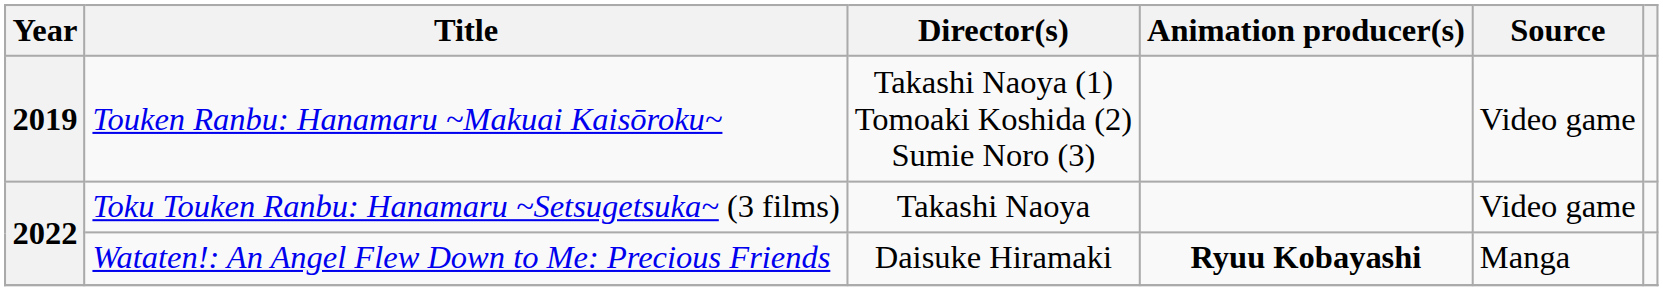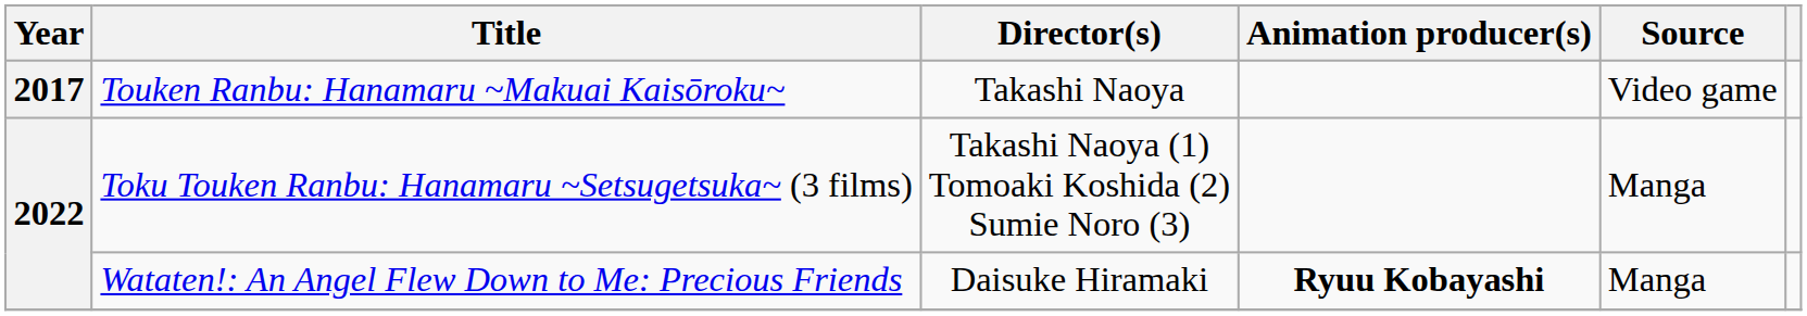 <table class="wikitable sortable plainrowheaders">
 <tr>
 <th scope="col" class="unsortable" width=10>Year</th>
 <th scope="col">Title</th>
 <th scope="col">Director(s)</th>
 <th scope="col">Animation producer(s)</th>
 <th scope="col">Source</th>
 <th scope="col" class="unsortable"></th>
 </tr>
 <tr>
-<th scope="row">2019</th>
+<th scope="row">2017</th>
 <td><em><a href='#'>Touken Ranbu: Hanamaru ~Makuai Kaisōroku~</a></em></td>
-<td style=text-align:center>Takashi Naoya (1)<br> Tomoaki Koshida (2)<br> Sumie Noro (3)</td>
+<td style=text-align:center>Takashi Naoya</td>
 <td></td>
 <td>Video game</td>
 <td></td>
 </tr>
 <tr>
 <th scope="row" rowspan="2">2022</th>
 <td><em><a href='#'>Toku Touken Ranbu: Hanamaru ~Setsugetsuka~</a></em> (3 films)</td>
-<td style=text-align:center>Takashi Naoya</td>
+<td style=text-align:center>Takashi Naoya (1)<br> Tomoaki Koshida (2)<br> Sumie Noro (3)</td>
 <td></td>
-<td>Video game</td>
+<td>Manga</td>
 <td></td>
 </tr>
 <tr>
 <td><em><a href='#'>Wataten!: An Angel Flew Down to Me: Precious Friends</a></em></td>
 <td style=text-align:center>Daisuke Hiramaki</td>
 <td style=text-align:center><strong>Ryuu Kobayashi</strong></td>
 <td>Manga</td>
 <td></td>
 </tr>
 <tr>
 </tr>
 </table>
